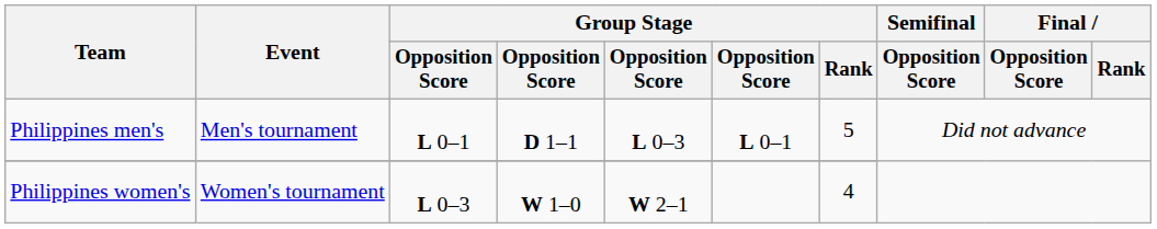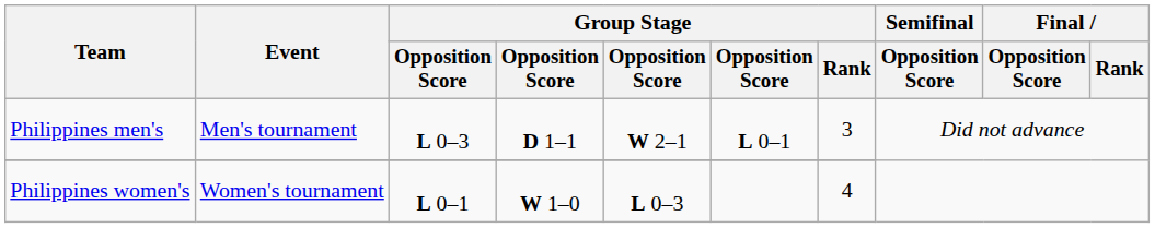 <table class="wikitable" style="font-size:90%">
 <tr>
 <th rowspan=2>Team</th>
 <th rowspan=2>Event</th>
 <th colspan=5>Group Stage</th>
 <th>Semifinal</th>
 <th colspan=2>Final / </th>
 </tr>
 <tr style="font-size:95%">
 <th>Opposition<br>Score</th>
 <th>Opposition<br>Score</th>
 <th>Opposition<br>Score</th>
 <th>Opposition<br>Score</th>
 <th>Rank</th>
 <th>Opposition<br>Score</th>
 <th>Opposition<br>Score</th>
 <th>Rank</th>
 </tr>
 <tr align=center>
 <td align=left><a href='#'>Philippines men's</a></td>
 <td align=left><a href='#'>Men's tournament</a></td>
+<td><br><strong>L</strong> 0–3</td>
+<td><br><strong>D</strong> 1–1</td>
+<td><br><strong>W</strong> 2–1</td>
 <td><br><strong>L</strong> 0–1</td>
-<td><br><strong>D</strong> 1–1</td>
-<td><br><strong>L</strong> 0–3</td>
-<td><br><strong>L</strong> 0–1</td>
-<td>5</td>
+<td>3</td>
 <td colspan=3 rowspan=2><em>Did not advance</em></td>
 </tr>
 <tr>
 </tr>
 <tr align=center>
 <td align=left><a href='#'>Philippines women's</a></td>
 <td align=left><a href='#'>Women's tournament</a></td>
+<td><br><strong>L</strong> 0–1</td>
+<td><br><strong>W</strong> 1–0</td>
 <td><br><strong>L</strong> 0–3</td>
-<td><br><strong>W</strong> 1–0</td>
-<td><br><strong>W</strong> 2–1</td>
 <td></td>
 <td>4</td>
 </tr>
 </table>
